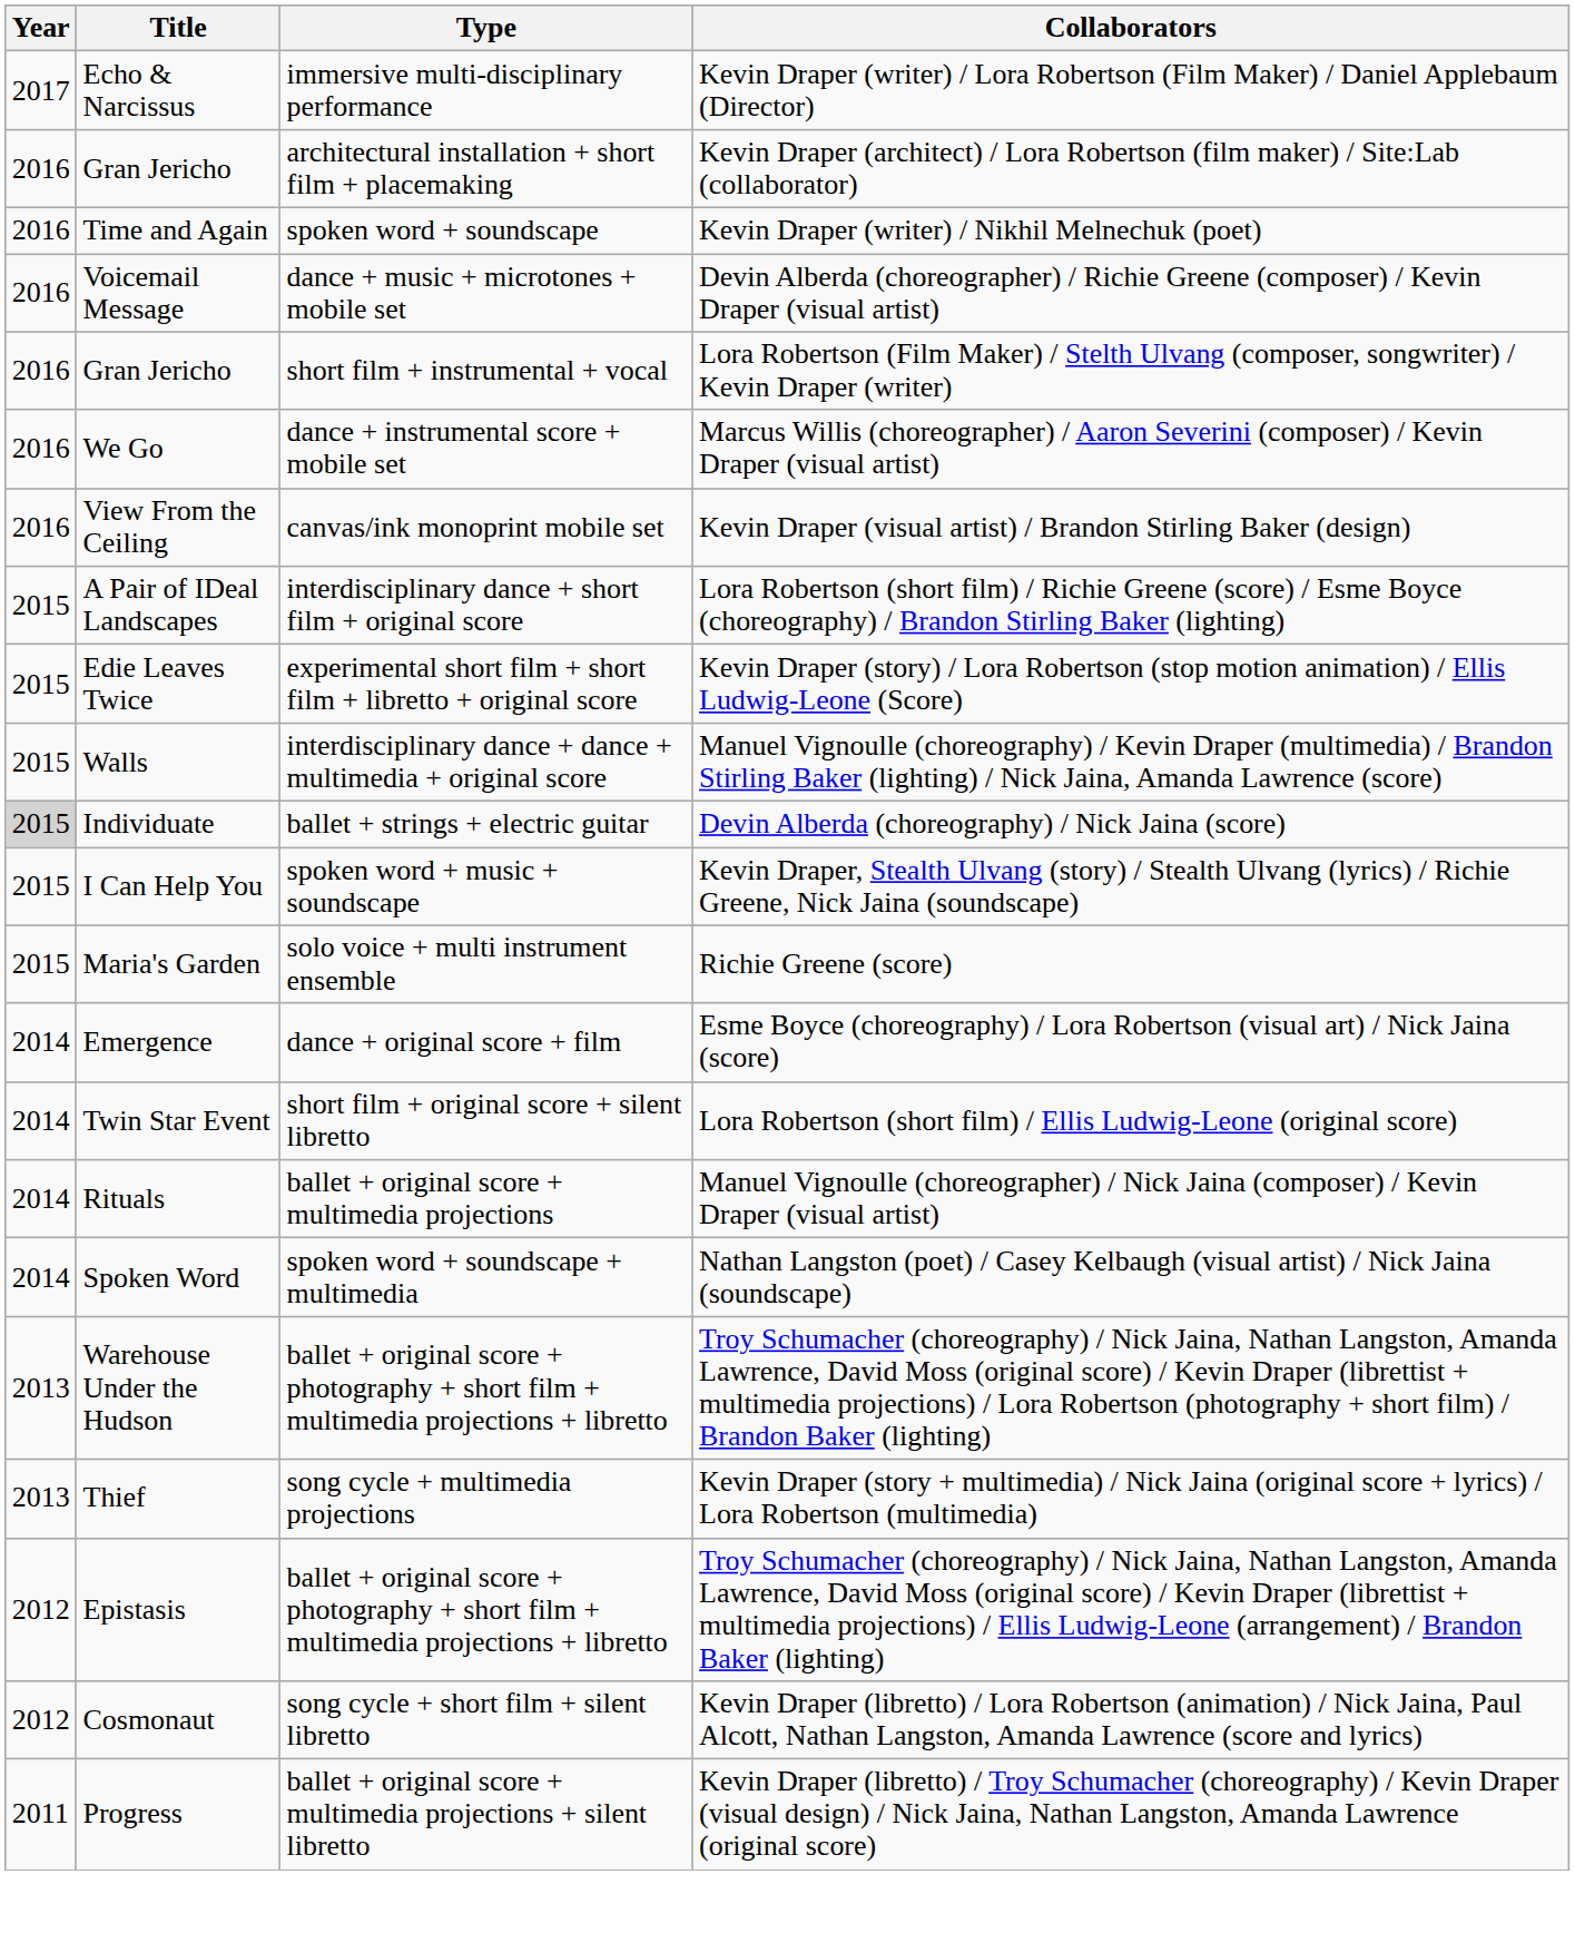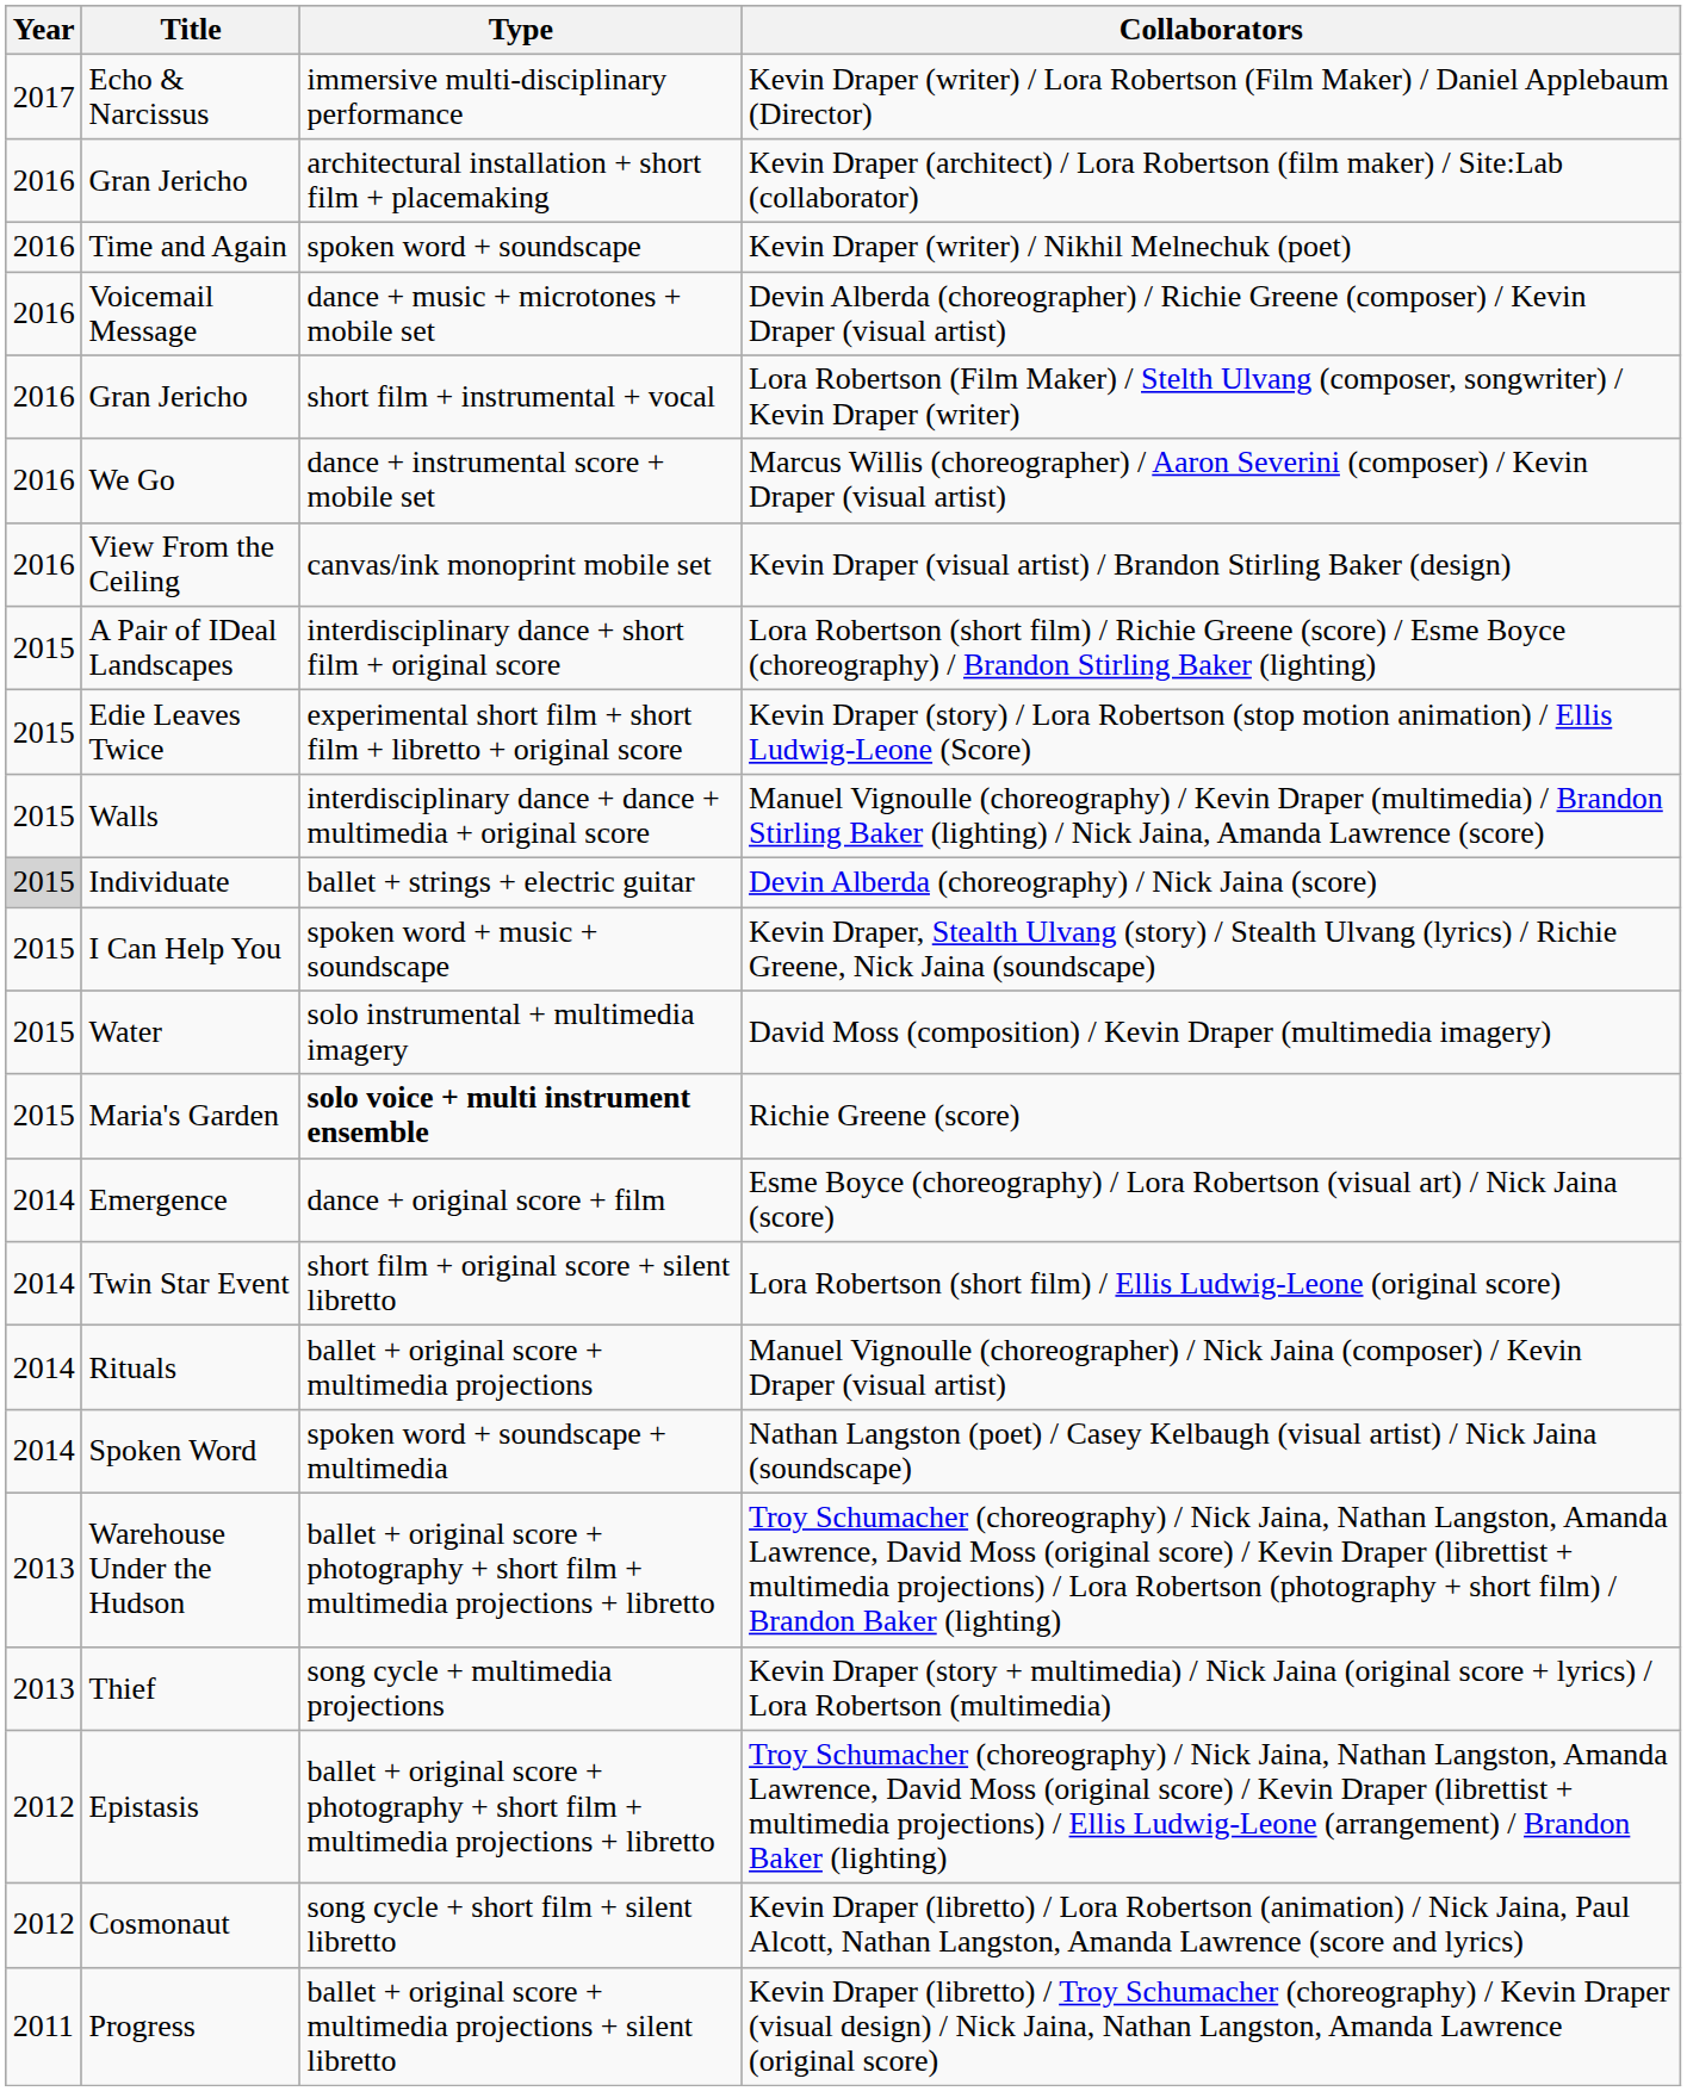 <table class = "wikitable sortable">
 <tr>
 <th>Year</th>
 <th>Title</th>
 <th>Type</th>
 <th class="unsortable">Collaborators</th>
 </tr>
 <tr>
 <td>2017</td>
 <td>Echo & Narcissus</td>
 <td>immersive multi-disciplinary performance</td>
 <td>Kevin Draper (writer) / Lora Robertson (Film Maker) / Daniel Applebaum (Director)</td>
 </tr>
 <tr>
 <td>2016</td>
 <td>Gran Jericho</td>
 <td>architectural installation + short film + placemaking</td>
 <td>Kevin Draper (architect) / Lora Robertson (film maker) / Site:Lab (collaborator)</td>
 </tr>
 <tr>
 <td>2016</td>
 <td>Time and Again</td>
 <td>spoken word + soundscape</td>
 <td>Kevin Draper (writer) / Nikhil Melnechuk (poet)</td>
 </tr>
 <tr>
 <td>2016</td>
 <td>Voicemail Message</td>
 <td>dance + music + microtones + mobile set</td>
 <td>Devin Alberda (choreographer) / Richie Greene (composer) / Kevin Draper (visual artist)</td>
 </tr>
 <tr>
 <td>2016</td>
 <td>Gran Jericho</td>
 <td>short film + instrumental + vocal</td>
 <td>Lora Robertson (Film Maker) / <a href='#'>Stelth Ulvang</a> (composer, songwriter) / Kevin Draper (writer)</td>
 </tr>
 <tr>
 <td>2016</td>
 <td>We Go</td>
 <td>dance + instrumental score + mobile set</td>
 <td>Marcus Willis (choreographer) / <a href='#'>Aaron Severini</a> (composer) / Kevin Draper (visual artist)</td>
 </tr>
 <tr>
 <td>2016</td>
 <td>View From the Ceiling</td>
 <td>canvas/ink monoprint mobile set</td>
 <td>Kevin Draper (visual artist) / Brandon Stirling Baker (design)</td>
 </tr>
 <tr>
 <td>2015</td>
 <td>A Pair of IDeal Landscapes</td>
 <td>interdisciplinary dance + short film + original score</td>
 <td>Lora Robertson (short film) / Richie Greene (score) / Esme Boyce (choreography) / <a href='#'>Brandon Stirling Baker</a> (lighting)</td>
 </tr>
 <tr>
 <td>2015</td>
 <td>Edie Leaves Twice</td>
 <td>experimental short film + short film + libretto + original score</td>
 <td>Kevin Draper (story) / Lora Robertson (stop motion animation) / <a href='#'>Ellis Ludwig-Leone</a> (Score)</td>
 </tr>
 <tr>
 <td>2015</td>
 <td>Walls</td>
 <td>interdisciplinary dance + dance + multimedia + original score</td>
 <td>Manuel Vignoulle (choreography) / Kevin Draper (multimedia) / <a href='#'>Brandon Stirling Baker</a> (lighting) / Nick Jaina, Amanda Lawrence (score)</td>
 </tr>
 <tr>
 <td style="background: lightgrey;">2015</td>
 <td>Individuate</td>
 <td>ballet + strings + electric guitar</td>
 <td><a href='#'>Devin Alberda</a> (choreography) / Nick Jaina (score)</td>
 </tr>
 <tr>
 <td>2015</td>
 <td>I Can Help You</td>
 <td>spoken word + music + soundscape</td>
 <td>Kevin Draper, <a href='#'>Stealth Ulvang</a> (story) / Stealth Ulvang (lyrics) / Richie Greene, Nick Jaina (soundscape)</td>
 </tr>
 <tr>
 <td>2015</td>
+<td>Water</td>
+<td>solo instrumental + multimedia imagery</td>
+<td>David Moss (composition) / Kevin Draper (multimedia imagery)</td>
+</tr>
+<tr>
+<td>2015</td>
 <td>Maria's Garden</td>
-<td>solo voice + multi instrument ensemble</td>
+<td><strong>solo voice + multi instrument ensemble</strong></td>
 <td>Richie Greene (score)</td>
 </tr>
 <tr>
 <td>2014</td>
 <td>Emergence</td>
 <td>dance + original score + film</td>
 <td>Esme Boyce (choreography) / Lora Robertson (visual art) / Nick Jaina (score)</td>
 </tr>
 <tr>
 <td>2014</td>
 <td>Twin Star Event</td>
 <td>short film + original score + silent libretto</td>
 <td>Lora Robertson (short film) / <a href='#'>Ellis Ludwig-Leone</a> (original score)</td>
 </tr>
 <tr>
 <td>2014</td>
 <td>Rituals</td>
 <td>ballet + original score + multimedia projections</td>
 <td>Manuel Vignoulle (choreographer) / Nick Jaina (composer) / Kevin Draper (visual artist)</td>
 </tr>
 <tr>
 <td>2014</td>
 <td>Spoken Word</td>
 <td>spoken word + soundscape + multimedia</td>
 <td>Nathan Langston (poet) / Casey Kelbaugh (visual artist) / Nick Jaina (soundscape)</td>
 </tr>
 <tr>
 <td>2013</td>
 <td>Warehouse Under the Hudson</td>
 <td>ballet + original score + photography + short film + multimedia projections + libretto</td>
 <td><a href='#'>Troy Schumacher</a> (choreography) / Nick Jaina, Nathan Langston, Amanda Lawrence, David Moss (original score) / Kevin Draper (librettist + multimedia projections) / Lora Robertson (photography + short film) / <a href='#'>Brandon Baker</a> (lighting)</td>
 </tr>
 <tr>
 <td>2013</td>
 <td>Thief</td>
 <td>song cycle + multimedia projections</td>
 <td>Kevin Draper (story + multimedia) / Nick Jaina (original score + lyrics) / Lora Robertson (multimedia)</td>
 </tr>
 <tr>
 <td>2012</td>
 <td>Epistasis</td>
 <td>ballet + original score + photography + short film + multimedia projections + libretto</td>
 <td><a href='#'>Troy Schumacher</a> (choreography) / Nick Jaina, Nathan Langston, Amanda Lawrence, David Moss (original score) / Kevin Draper (librettist + multimedia projections) / <a href='#'>Ellis Ludwig-Leone</a> (arrangement) / <a href='#'>Brandon Baker</a> (lighting)</td>
 </tr>
 <tr>
 <td>2012</td>
 <td>Cosmonaut</td>
 <td>song cycle + short film + silent libretto</td>
 <td>Kevin Draper (libretto) / Lora Robertson (animation) / Nick Jaina, Paul Alcott, Nathan Langston, Amanda Lawrence (score and lyrics)</td>
 </tr>
 <tr>
 <td>2011</td>
 <td>Progress</td>
 <td>ballet + original score + multimedia projections + silent libretto</td>
 <td>Kevin Draper (libretto) / <a href='#'>Troy Schumacher</a> (choreography) / Kevin Draper (visual design) / Nick Jaina, Nathan Langston, Amanda Lawrence (original score)</td>
 </tr>
 </table>
